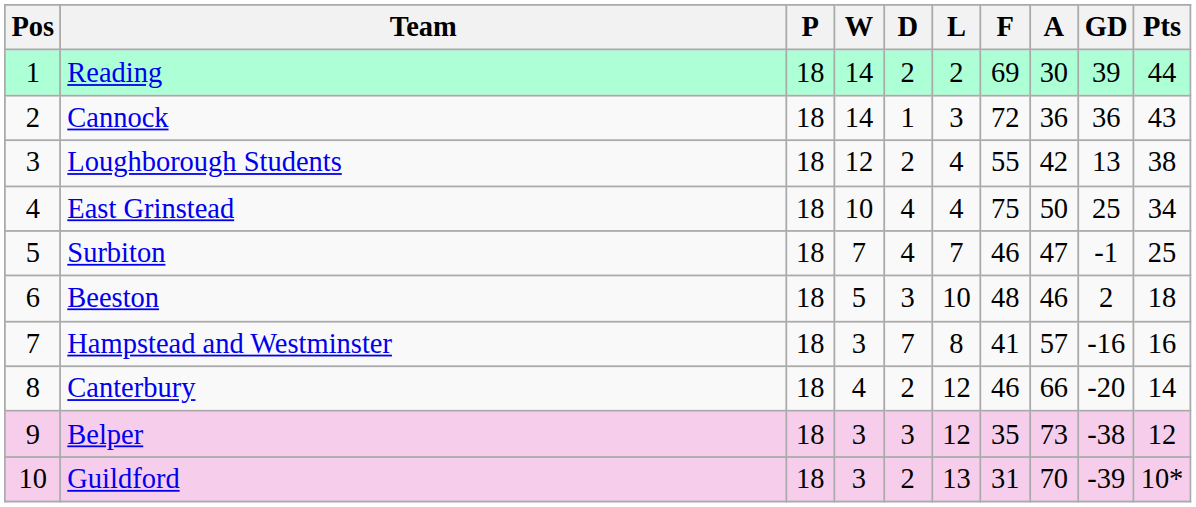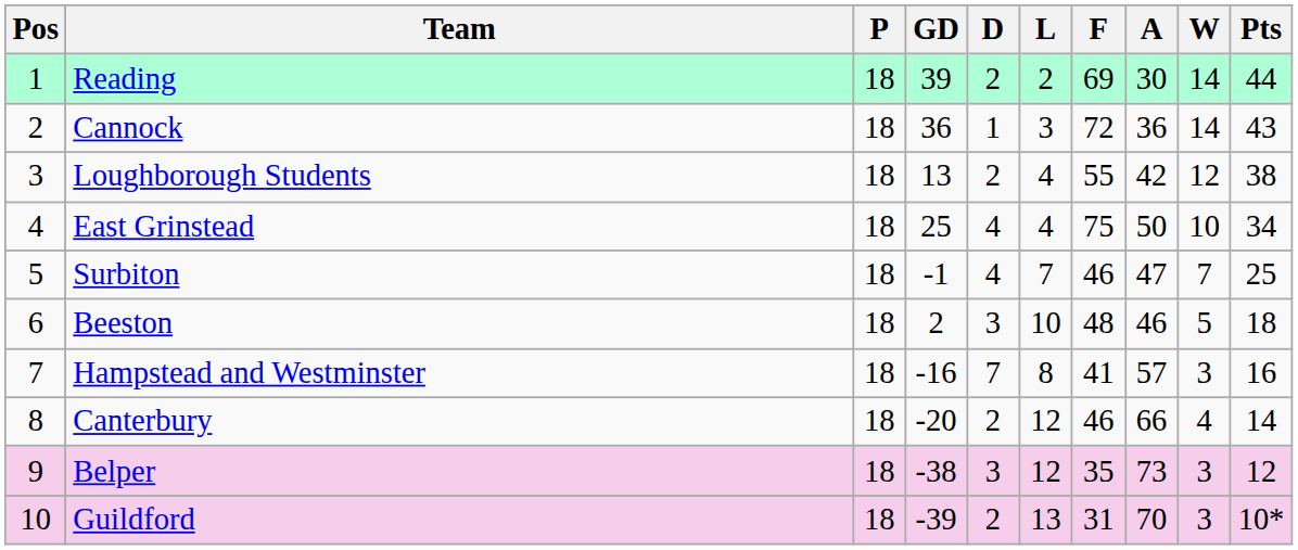 <table class="wikitable" style="font-size: 100%">
 <tr>
 <th width=20>Pos</th>
 <th width=400>Team</th>
 <th width=20>P</th>
-<th width=20>W</th>
+<th width=20>GD</th>
 <th width=20>D</th>
 <th width=20>L</th>
 <th width=20>F</th>
 <th width=20>A</th>
-<th width=20>GD</th>
+<th width=20>W</th>
 <th width=20>Pts</th>
 </tr>
 <tr align=center style="background: #ADFFD6;">
 <td>1</td>
 <td align="left"><a href='#'>Reading</a></td>
 <td>18</td>
-<td>14</td>
+<td>39</td>
 <td>2</td>
 <td>2</td>
 <td>69</td>
 <td>30</td>
-<td>39</td>
+<td>14</td>
 <td>44</td>
 </tr>
 <tr align=center>
 <td>2</td>
 <td align="left"><a href='#'>Cannock</a></td>
 <td>18</td>
-<td>14</td>
+<td>36</td>
 <td>1</td>
 <td>3</td>
 <td>72</td>
 <td>36</td>
-<td>36</td>
+<td>14</td>
 <td>43</td>
 </tr>
 <tr align=center>
 <td>3</td>
 <td align="left"><a href='#'>Loughborough Students</a></td>
 <td>18</td>
-<td>12</td>
+<td>13</td>
 <td>2</td>
 <td>4</td>
 <td>55</td>
 <td>42</td>
-<td>13</td>
+<td>12</td>
 <td>38</td>
 </tr>
 <tr align=center>
 <td>4</td>
 <td align="left"><a href='#'>East Grinstead</a></td>
 <td>18</td>
-<td>10</td>
+<td>25</td>
 <td>4</td>
 <td>4</td>
 <td>75</td>
 <td>50</td>
-<td>25</td>
+<td>10</td>
 <td>34</td>
 </tr>
 <tr align=center>
 <td>5</td>
 <td align="left"><a href='#'>Surbiton</a></td>
 <td>18</td>
-<td>7</td>
+<td>-1</td>
 <td>4</td>
 <td>7</td>
 <td>46</td>
 <td>47</td>
-<td>-1</td>
+<td>7</td>
 <td>25</td>
 </tr>
 <tr align=center>
 <td>6</td>
 <td align="left"><a href='#'>Beeston</a></td>
 <td>18</td>
-<td>5</td>
+<td>2</td>
 <td>3</td>
 <td>10</td>
 <td>48</td>
 <td>46</td>
-<td>2</td>
+<td>5</td>
 <td>18</td>
 </tr>
 <tr align=center>
 <td>7</td>
 <td align="left"><a href='#'>Hampstead and Westminster</a></td>
 <td>18</td>
-<td>3</td>
+<td>-16</td>
 <td>7</td>
 <td>8</td>
 <td>41</td>
 <td>57</td>
-<td>-16</td>
+<td>3</td>
 <td>16</td>
 </tr>
 <tr align=center>
 <td>8</td>
 <td align="left"><a href='#'>Canterbury</a></td>
 <td>18</td>
-<td>4</td>
+<td>-20</td>
 <td>2</td>
 <td>12</td>
 <td>46</td>
 <td>66</td>
-<td>-20</td>
+<td>4</td>
 <td>14</td>
 </tr>
 <tr align=center style="background: #F6CEEC;">
 <td>9</td>
 <td align="left"><a href='#'>Belper</a></td>
 <td>18</td>
-<td>3</td>
+<td>-38</td>
 <td>3</td>
 <td>12</td>
 <td>35</td>
 <td>73</td>
-<td>-38</td>
+<td>3</td>
 <td>12</td>
 </tr>
 <tr align=center style="background: #F6CEEC;">
 <td>10</td>
 <td align="left"><a href='#'>Guildford</a></td>
 <td>18</td>
-<td>3</td>
+<td>-39</td>
 <td>2</td>
 <td>13</td>
 <td>31</td>
 <td>70</td>
-<td>-39</td>
+<td>3</td>
 <td>10*</td>
 </tr>
 </table>
